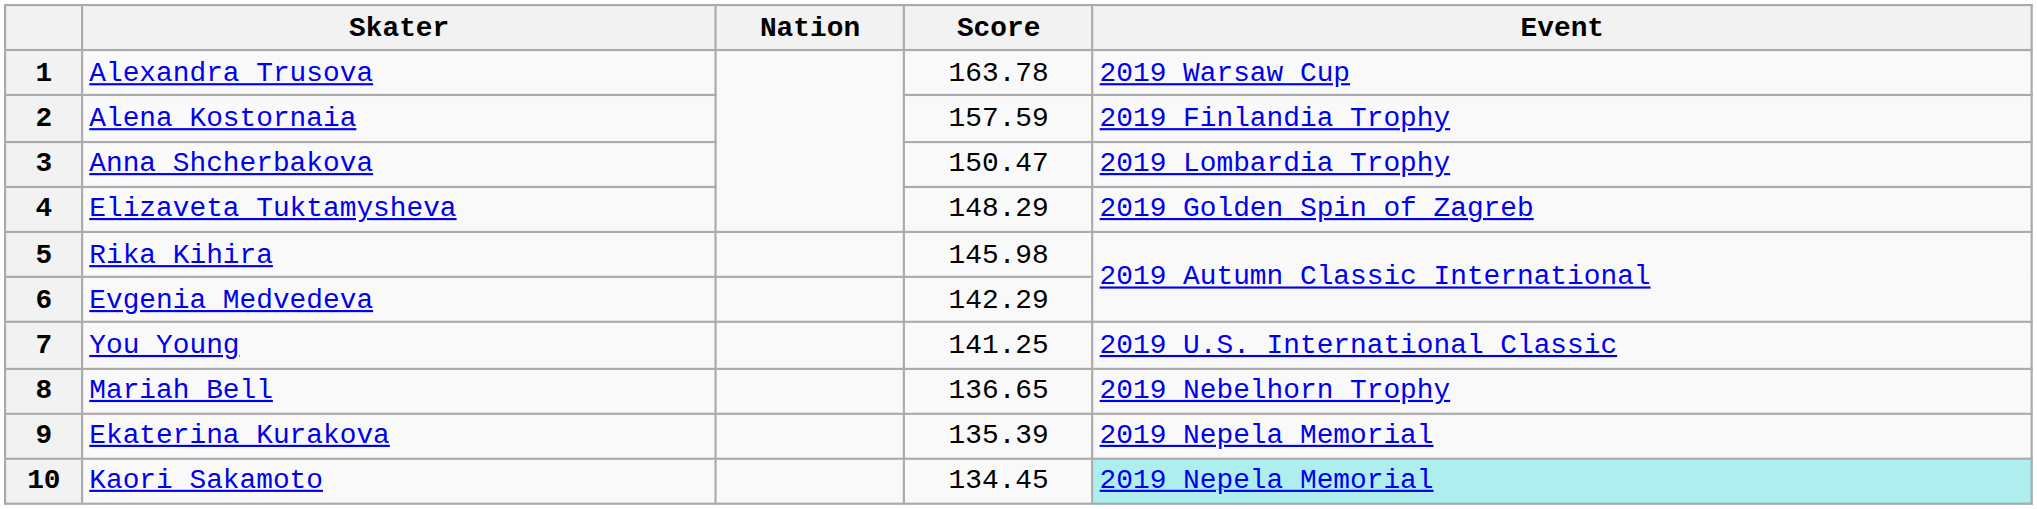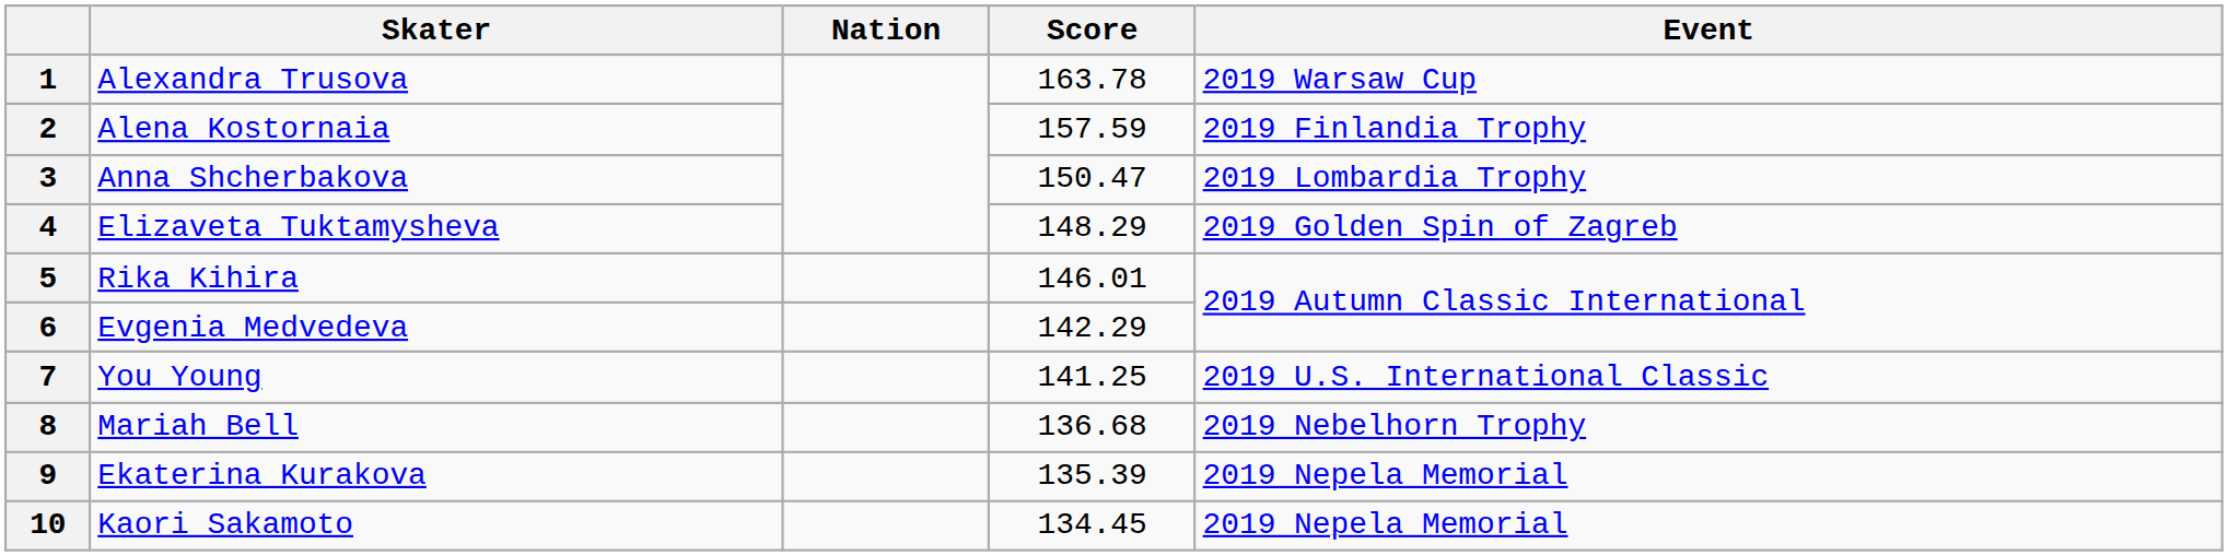 <table class="wikitable sortable" style="text-align:left; width:75%">
 <tr>
 <th scope="col"></th>
 <th scope="col">Skater</th>
 <th scope="col">Nation</th>
 <th scope="col">Score</th>
 <th scope="col">Event</th>
 </tr>
 <tr>
 <th scope="row">1</th>
 <td><a href='#'>Alexandra Trusova</a></td>
 <td rowspan="4"></td>
 <td style="text-align:center;">163.78</td>
 <td><a href='#'>2019 Warsaw Cup</a></td>
 </tr>
 <tr>
 <th scope="row">2</th>
 <td><a href='#'>Alena Kostornaia</a></td>
 <td style="text-align:center;">157.59</td>
 <td><a href='#'>2019 Finlandia Trophy</a></td>
 </tr>
 <tr>
 <th scope="row">3</th>
 <td><a href='#'>Anna Shcherbakova</a></td>
 <td style="text-align:center;">150.47</td>
 <td><a href='#'>2019 Lombardia Trophy</a></td>
 </tr>
 <tr>
 <th scope="row">4</th>
 <td><a href='#'>Elizaveta Tuktamysheva</a></td>
 <td style="text-align:center;">148.29</td>
 <td><a href='#'>2019 Golden Spin of Zagreb</a></td>
 </tr>
 <tr>
 <th scope="row">5</th>
 <td><a href='#'>Rika Kihira</a></td>
 <td></td>
-<td style="text-align:center;">145.98</td>
+<td style="text-align:center;">146.01</td>
 <td rowspan="2"><a href='#'>2019 Autumn Classic International</a></td>
 </tr>
 <tr>
 <th scope="row">6</th>
 <td><a href='#'>Evgenia Medvedeva</a></td>
 <td></td>
 <td style="text-align:center;">142.29</td>
 </tr>
 <tr>
 <th scope="row">7</th>
 <td><a href='#'>You Young</a></td>
 <td></td>
 <td style="text-align:center;">141.25</td>
 <td><a href='#'>2019 U.S. International Classic</a></td>
 </tr>
 <tr>
 <th scope="row">8</th>
 <td><a href='#'>Mariah Bell</a></td>
 <td></td>
-<td style="text-align:center;">136.65</td>
+<td style="text-align:center;">136.68</td>
 <td><a href='#'>2019 Nebelhorn Trophy</a></td>
 </tr>
 <tr>
 <th scope="row">9</th>
 <td><a href='#'>Ekaterina Kurakova</a></td>
 <td></td>
 <td style="text-align:center;">135.39</td>
 <td><a href='#'>2019 Nepela Memorial</a></td>
 </tr>
 <tr>
 <th scope="row">10</th>
 <td><a href='#'>Kaori Sakamoto</a></td>
 <td></td>
 <td style="text-align:center;">134.45</td>
-<td style="background: paleturquoise;"><a href='#'>2019 Nepela Memorial</a></td>
+<td><a href='#'>2019 Nepela Memorial</a></td>
 </tr>
 </table>
